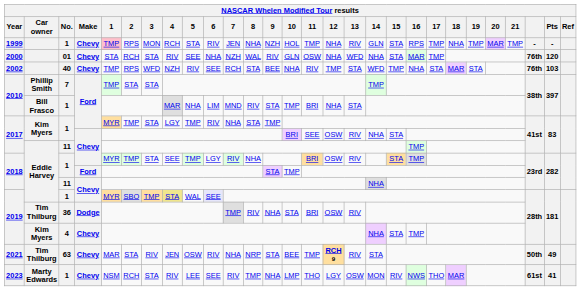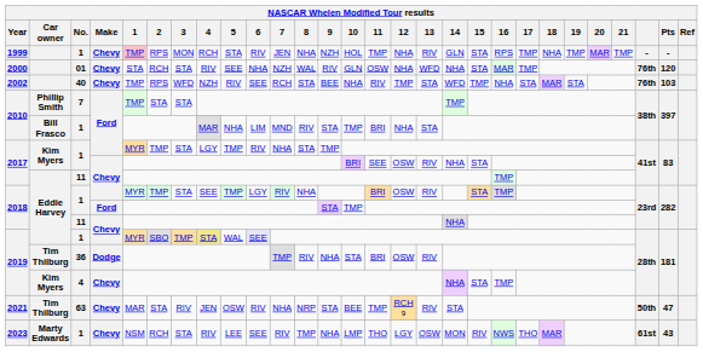 <table class="wikitable" style="text-align:center; font-size:75%">
 <tr>
 <th colspan=28><a href='#'>NASCAR Whelen Modified Tour</a> results</th>
 </tr>
 <tr>
 <th>Year</th>
 <th>Car owner</th>
 <th>No.</th>
 <th>Make</th>
 <th>1</th>
 <th>2</th>
 <th>3</th>
 <th>4</th>
 <th>5</th>
 <th>6</th>
 <th>7</th>
 <th>8</th>
 <th>9</th>
 <th>10</th>
 <th>11</th>
 <th>12</th>
 <th>13</th>
 <th>14</th>
 <th>15</th>
 <th>16</th>
 <th>17</th>
 <th>18</th>
 <th>19</th>
 <th>20</th>
 <th>21</th>
 <th></th>
 <th>Pts</th>
 <th>Ref</th>
 </tr>
 <tr>
 <th><a href='#'>1999</a></th>
 <th></th>
 <th>1</th>
 <th><a href='#'>Chevy</a></th>
 <td style="background: pink;"><a href='#'>TMP</a></td>
 <td><a href='#'>RPS</a></td>
 <td><a href='#'>MON</a></td>
 <td><a href='#'>RCH</a></td>
 <td><a href='#'>STA</a></td>
 <td><a href='#'>RIV</a></td>
 <td><a href='#'>JEN</a></td>
 <td><a href='#'>NHA</a></td>
 <td><a href='#'>NZH</a></td>
 <td><a href='#'>HOL</a></td>
 <td><a href='#'>TMP</a></td>
 <td><a href='#'>NHA</a></td>
 <td><a href='#'>RIV</a></td>
 <td><a href='#'>GLN</a></td>
 <td><a href='#'>STA</a></td>
 <td><a href='#'>RPS</a></td>
 <td><a href='#'>TMP</a></td>
 <td><a href='#'>NHA</a></td>
 <td><a href='#'>TMP</a></td>
 <td style="background:#EFCFFF;"><a href='#'>MAR</a><br></td>
 <td><a href='#'>TMP</a></td>
 <th>-</th>
 <th>-</th>
 <th></th>
 </tr>
 <tr>
 <th><a href='#'>2000</a></th>
 <th></th>
 <th>01</th>
 <th><a href='#'>Chevy</a></th>
 <td><a href='#'>STA</a></td>
 <td><a href='#'>RCH</a></td>
 <td><a href='#'>STA</a></td>
 <td><a href='#'>RIV</a></td>
 <td><a href='#'>SEE</a></td>
 <td><a href='#'>NHA</a></td>
 <td><a href='#'>NZH</a></td>
 <td><a href='#'>WAL</a></td>
 <td><a href='#'>RIV</a></td>
 <td><a href='#'>GLN</a></td>
 <td><a href='#'>OSW</a></td>
 <td><a href='#'>NHA</a></td>
 <td><a href='#'>WFD</a></td>
 <td><a href='#'>NHA</a></td>
 <td><a href='#'>STA</a></td>
 <td style="background:#DFFFDF;"><a href='#'>MAR</a><br></td>
 <td><a href='#'>TMP</a></td>
 <td colspan=4></td>
 <th>76th</th>
 <th>120</th>
 <th></th>
 </tr>
 <tr>
 <th><a href='#'>2002</a></th>
 <th></th>
 <th>40</th>
 <th><a href='#'>Chevy</a></th>
 <td><a href='#'>TMP</a></td>
 <td><a href='#'>RPS</a></td>
 <td><a href='#'>WFD</a></td>
 <td><a href='#'>NZH</a></td>
 <td><a href='#'>RIV</a></td>
 <td><a href='#'>SEE</a></td>
 <td><a href='#'>RCH</a></td>
 <td><a href='#'>STA</a></td>
 <td><a href='#'>BEE</a></td>
 <td><a href='#'>NHA</a></td>
 <td><a href='#'>RIV</a></td>
 <td><a href='#'>TMP</a></td>
 <td><a href='#'>STA</a></td>
 <td><a href='#'>WFD</a></td>
 <td><a href='#'>TMP</a></td>
 <td><a href='#'>NHA</a></td>
 <td><a href='#'>STA</a></td>
 <td style="background:#EFCFFF;"><a href='#'>MAR</a><br></td>
 <td><a href='#'>STA</a></td>
 <td colspan=2></td>
 <th>76th</th>
 <th>103</th>
 <th></th>
 </tr>
 <tr>
 <th rowspan=2><a href='#'>2010</a></th>
 <th>Phillip Smith</th>
 <th>7</th>
 <th rowspan=3><a href='#'>Ford</a></th>
 <td style="background:#DFFFDF;"><a href='#'>TMP</a><br></td>
 <td><a href='#'>STA</a></td>
 <td><a href='#'>STA</a></td>
 <td colspan=10></td>
 <td style="background:#DFFFDF;"><a href='#'>TMP</a><br></td>
 <td colspan=7></td>
 <th rowspan=2>38th</th>
 <th rowspan=2>397</th>
 <th rowspan=2></th>
 </tr>
 <tr>
 <th>Bill Frasco</th>
 <th>1</th>
 <td colspan=3></td>
 <td style="background:#DFDFDF;"><a href='#'>MAR</a><br></td>
 <td><a href='#'>NHA</a></td>
 <td><a href='#'>LIM</a></td>
 <td><a href='#'>MND</a></td>
 <td><a href='#'>RIV</a></td>
 <td><a href='#'>STA</a></td>
 <td><a href='#'>TMP</a></td>
 <td><a href='#'>BRI</a></td>
 <td><a href='#'>NHA</a></td>
 <td><a href='#'>STA</a></td>
 <td colspan=8></td>
 </tr>
 <tr>
 <th rowspan=3><a href='#'>2017</a></th>
 <th rowspan=2>Kim Myers</th>
 <th rowspan=2>1</th>
 <td style="background:#FFDF9F;"><a href='#'>MYR</a><br></td>
 <td><a href='#'>TMP</a></td>
 <td><a href='#'>STA</a></td>
 <td><a href='#'>LGY</a></td>
 <td><a href='#'>TMP</a></td>
 <td><a href='#'>RIV</a></td>
 <td><a href='#'>NHA</a></td>
 <td><a href='#'>STA</a></td>
 <td><a href='#'>TMP</a></td>
 <td colspan=12></td>
 <th rowspan=3>41st</th>
 <th rowspan=3>83</th>
 <th rowspan=3></th>
 </tr>
 <tr>
 <th rowspan=3><a href='#'>Chevy</a></th>
 <td colspan=9></td>
 <td style="background:#EFCFFF;"><a href='#'>BRI</a><br></td>
 <td><a href='#'>SEE</a></td>
 <td><a href='#'>OSW</a></td>
 <td><a href='#'>RIV</a></td>
 <td><a href='#'>NHA</a></td>
 <td><a href='#'>STA</a></td>
 <td colspan=6></td>
 </tr>
 <tr>
 <th rowspan=5>Eddie Harvey</th>
 <th>11</th>
 <td colspan=15></td>
 <td style="background:#DFFFDF;"><a href='#'>TMP</a><br></td>
 <td colspan=5></td>
 </tr>
 <tr>
 <th rowspan=3><a href='#'>2018</a></th>
 <th rowspan=2>1</th>
 <td style="background:#DFFFDF;"><a href='#'>MYR</a><br></td>
 <td style="background:#DFFFDF;"><a href='#'>TMP</a><br></td>
 <td><a href='#'>STA</a></td>
 <td><a href='#'>SEE</a></td>
 <td style="background:#DFFFDF;"><a href='#'>TMP</a><br></td>
 <td><a href='#'>LGY</a></td>
 <td style="background:#DFFFDF;"><a href='#'>RIV</a><br></td>
 <td><a href='#'>NHA</a></td>
 <td colspan=2></td>
 <td style="background:#FFDF9F;"><a href='#'>BRI</a><br></td>
 <td><a href='#'>OSW</a></td>
 <td><a href='#'>RIV</a></td>
 <td colspan=1></td>
 <td style="background:#FFDF9F;"><a href='#'>STA</a><br></td>
 <td style="background:#DFDFDF;"><a href='#'>TMP</a><br></td>
 <td colspan=5></td>
 <th rowspan=3>23rd</th>
 <th rowspan=3>282</th>
 <th rowspan=3></th>
 </tr>
 <tr>
 <th><a href='#'>Ford</a></th>
 <td colspan=8></td>
 <td style="background:#EFCFFF;"><a href='#'>STA</a><br></td>
 <td><a href='#'>TMP</a></td>
 <td colspan=11></td>
 </tr>
 <tr>
 <th>11</th>
 <th rowspan=2><a href='#'>Chevy</a></th>
 <td colspan=13></td>
 <td style="background:#DFDFDF;"><a href='#'>NHA</a><br></td>
 <td colspan=8></td>
 </tr>
 <tr>
 <th rowspan=3><a href='#'>2019</a></th>
 <th>1</th>
 <td style="background:#FFDF9F;"><a href='#'>MYR</a><br></td>
 <td style="background:#DFDFDF;"><a href='#'>SBO</a><br></td>
 <td style="background:#FFDF9F;"><a href='#'>TMP</a><br></td>
 <td style="background: khaki;"><a href='#'>STA</a></td>
 <td><a href='#'>WAL</a></td>
 <td style="background: lavender;"><a href='#'>SEE</a></td>
 <td colspan=15></td>
 <th rowspan=3>28th</th>
 <th rowspan=3>181</th>
 <th rowspan=3></th>
 </tr>
 <tr>
 <th>Tim Thilburg</th>
 <th>36</th>
 <th><a href='#'>Dodge</a></th>
 <td colspan=6></td>
 <td style="background:#DFDFDF;"><a href='#'>TMP</a><br></td>
 <td><a href='#'>RIV</a></td>
 <td><a href='#'>NHA</a></td>
 <td><a href='#'>STA</a></td>
 <td><a href='#'>BRI</a></td>
 <td><a href='#'>OSW</a></td>
 <td><a href='#'>RIV</a></td>
 <td colspan=14></td>
 </tr>
 <tr>
 <th>Kim Myers</th>
 <th>4</th>
 <th><a href='#'>Chevy</a></th>
 <td colspan=13></td>
 <td style="background:#EFCFFF;"><a href='#'>NHA</a><br></td>
 <td><a href='#'>STA</a></td>
 <td><a href='#'>TMP</a></td>
 <td colspan=5></td>
 </tr>
 <tr>
 <th><a href='#'>2021</a></th>
 <th>Tim Thilburg</th>
 <th>63</th>
 <th><a href='#'>Chevy</a></th>
 <td><a href='#'>MAR</a></td>
 <td><a href='#'>STA</a></td>
 <td><a href='#'>RIV</a></td>
 <td><a href='#'>JEN</a></td>
 <td><a href='#'>OSW</a></td>
 <td><a href='#'>RIV</a></td>
 <td><a href='#'>NHA</a></td>
 <td><a href='#'>NRP</a></td>
 <td><a href='#'>STA</a></td>
 <td><a href='#'>BEE</a></td>
 <td><a href='#'>TMP</a></td>
-<td style="background:#FFDF9F;"><strong><a href='#'>RCH</a><br><small>9</small></strong></td>
+<td style="background:#FFDF9F;"><a href='#'>RCH</a><br><small>9</small></td>
 <td><a href='#'>RIV</a></td>
 <td><a href='#'>STA</a></td>
 <td colspan=7></td>
 <th>50th</th>
-<th>49</th>
+<th>47</th>
 <th></th>
 </tr>
 <tr>
 <th><a href='#'>2023</a></th>
 <th>Marty Edwards</th>
 <th>1</th>
 <th><a href='#'>Chevy</a></th>
 <td><a href='#'>NSM</a></td>
 <td><a href='#'>RCH</a></td>
 <td><a href='#'>STA</a></td>
 <td><a href='#'>RIV</a></td>
 <td><a href='#'>LEE</a></td>
 <td><a href='#'>SEE</a></td>
 <td><a href='#'>RIV</a></td>
 <td><a href='#'>TMP</a></td>
 <td><a href='#'>NHA</a></td>
 <td><a href='#'>LMP</a></td>
 <td><a href='#'>THO</a></td>
 <td><a href='#'>LGY</a></td>
 <td><a href='#'>OSW</a></td>
 <td><a href='#'>MON</a></td>
 <td><a href='#'>RIV</a></td>
 <td style="background:#DFFFDF;"><a href='#'>NWS</a><br></td>
 <td><a href='#'>THO</a></td>
 <td style="background:#EFCFFF;"><a href='#'>MAR</a><br></td>
 <td colspan=3></td>
 <th>61st</th>
-<th>41</th>
+<th>43</th>
 <th></th>
 </tr>
 </table>
